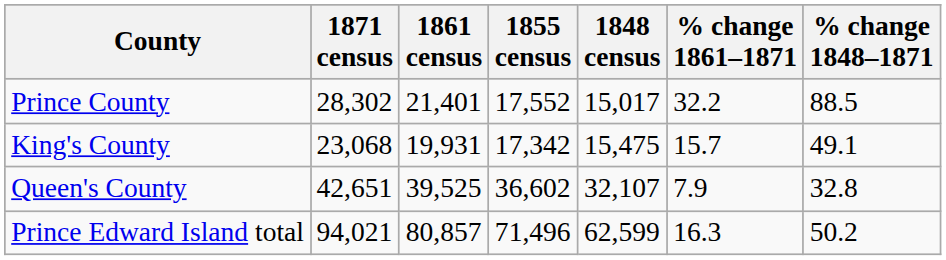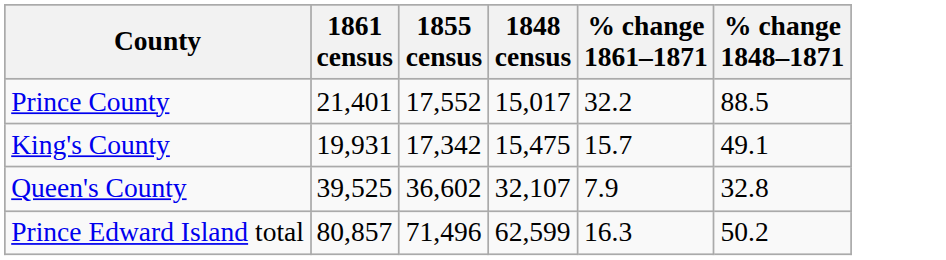 <table class="sortable wikitable">
 <tr>
 <th>County</th>
-<th>1871<br>census</th>
 <th>1861<br>census</th>
 <th>1855<br>census</th>
 <th>1848<br>census</th>
 <th>% change<br>1861–1871</th>
 <th>% change<br>1848–1871</th>
 </tr>
 <tr>
 <td><a href='#'>Prince County</a></td>
-<td>28,302</td>
 <td>21,401</td>
 <td>17,552</td>
 <td>15,017</td>
 <td>32.2</td>
 <td>88.5</td>
 </tr>
 <tr>
 <td><a href='#'>King's County</a></td>
-<td>23,068</td>
 <td>19,931</td>
 <td>17,342</td>
 <td>15,475</td>
 <td>15.7</td>
 <td>49.1</td>
 </tr>
 <tr>
 <td><a href='#'>Queen's County</a></td>
-<td>42,651</td>
 <td>39,525</td>
 <td>36,602</td>
 <td>32,107</td>
 <td>7.9</td>
 <td>32.8</td>
 </tr>
 <tr>
 <td><a href='#'>Prince Edward Island</a> total</td>
-<td>94,021</td>
 <td>80,857</td>
 <td>71,496</td>
 <td>62,599</td>
 <td>16.3</td>
 <td>50.2</td>
 </tr>
 </table>
